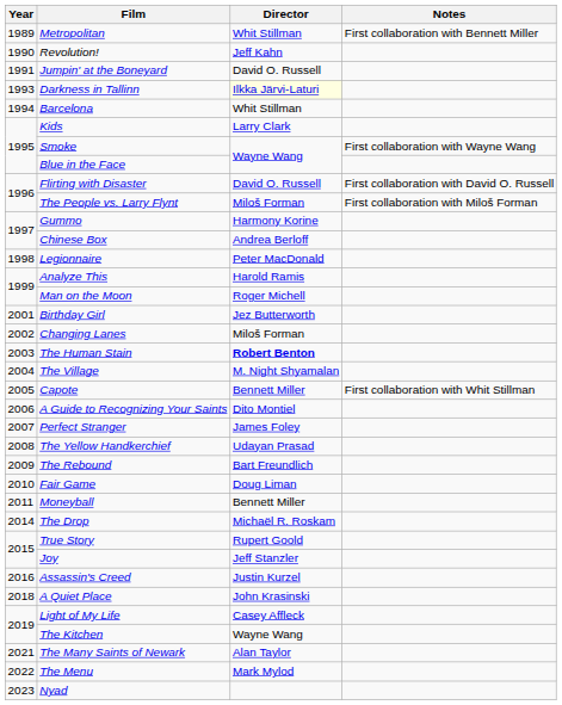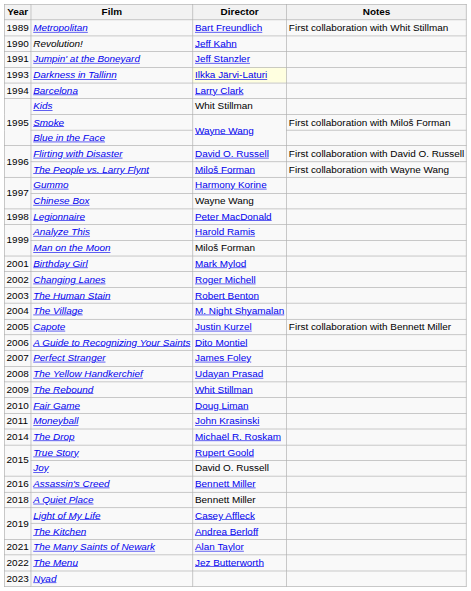 <table class="wikitable">
 <tr>
 <th>Year</th>
 <th>Film</th>
 <th>Director</th>
 <th>Notes</th>
 </tr>
 <tr>
 <td>1989</td>
 <td><em><a href='#'>Metropolitan</a></em></td>
-<td><a href='#'>Whit Stillman</a></td>
-<td>First collaboration with Bennett Miller</td>
+<td><a href='#'>Bart Freundlich</a></td>
+<td>First collaboration with Whit Stillman</td>
 </tr>
 <tr>
 <td>1990</td>
 <td><em>Revolution!</em></td>
 <td><a href='#'>Jeff Kahn</a></td>
 <td></td>
 </tr>
 <tr>
 <td>1991</td>
 <td><em><a href='#'>Jumpin' at the Boneyard</a></em></td>
-<td>David O. Russell</td>
+<td><a href='#'>Jeff Stanzler</a></td>
 <td></td>
 </tr>
 <tr>
 <td>1993</td>
 <td><em><a href='#'>Darkness in Tallinn</a></em></td>
 <td style="background: lightyellow;"><a href='#'>Ilkka Järvi-Laturi</a></td>
 <td></td>
 </tr>
 <tr>
 <td>1994</td>
 <td><em><a href='#'>Barcelona</a></em></td>
-<td>Whit Stillman</td>
+<td><a href='#'>Larry Clark</a></td>
 <td></td>
 </tr>
 <tr>
 <td rowspan=3>1995</td>
 <td><em><a href='#'>Kids</a></em></td>
-<td><a href='#'>Larry Clark</a></td>
+<td>Whit Stillman</td>
 <td></td>
 </tr>
 <tr>
 <td><em><a href='#'>Smoke</a></em></td>
 <td rowspan=2><a href='#'>Wayne Wang</a></td>
-<td>First collaboration with Wayne Wang</td>
+<td>First collaboration with Miloš Forman</td>
 </tr>
 <tr>
 <td><em><a href='#'>Blue in the Face</a></em></td>
 <td></td>
 </tr>
 <tr>
 <td rowspan=2>1996</td>
 <td><em><a href='#'>Flirting with Disaster</a></em></td>
 <td><a href='#'>David O. Russell</a></td>
 <td>First collaboration with David O. Russell</td>
 </tr>
 <tr>
 <td><em><a href='#'>The People vs. Larry Flynt</a></em></td>
 <td><a href='#'>Miloš Forman</a></td>
-<td>First collaboration with Miloš Forman</td>
+<td>First collaboration with Wayne Wang</td>
 </tr>
 <tr>
 <td rowspan=2>1997</td>
 <td><em><a href='#'>Gummo</a></em></td>
 <td><a href='#'>Harmony Korine</a></td>
 <td></td>
 </tr>
 <tr>
 <td><em><a href='#'>Chinese Box</a></em></td>
-<td><a href='#'>Andrea Berloff</a></td>
+<td>Wayne Wang</td>
 <td></td>
 </tr>
 <tr>
 <td>1998</td>
 <td><em><a href='#'>Legionnaire</a></em></td>
 <td><a href='#'>Peter MacDonald</a></td>
 <td></td>
 </tr>
 <tr>
 <td rowspan=2>1999</td>
 <td><em><a href='#'>Analyze This</a></em></td>
 <td><a href='#'>Harold Ramis</a></td>
 <td></td>
 </tr>
 <tr>
 <td><em><a href='#'>Man on the Moon</a></em></td>
-<td><a href='#'>Roger Michell</a></td>
+<td>Miloš Forman</td>
 <td></td>
 </tr>
 <tr>
 <td>2001</td>
 <td><em><a href='#'>Birthday Girl</a></em></td>
-<td><a href='#'>Jez Butterworth</a></td>
+<td><a href='#'>Mark Mylod</a></td>
 <td></td>
 </tr>
 <tr>
 <td>2002</td>
 <td><em><a href='#'>Changing Lanes</a></em></td>
-<td>Miloš Forman</td>
+<td><a href='#'>Roger Michell</a></td>
 <td></td>
 </tr>
 <tr>
 <td>2003</td>
 <td><em><a href='#'>The Human Stain</a></em></td>
-<td><strong><a href='#'>Robert Benton</a></strong></td>
+<td><a href='#'>Robert Benton</a></td>
 <td></td>
 </tr>
 <tr>
 <td>2004</td>
 <td><em><a href='#'>The Village</a></em></td>
 <td><a href='#'>M. Night Shyamalan</a></td>
 <td></td>
 </tr>
 <tr>
 <td>2005</td>
 <td><em><a href='#'>Capote</a></em></td>
-<td><a href='#'>Bennett Miller</a></td>
-<td>First collaboration with Whit Stillman</td>
+<td><a href='#'>Justin Kurzel</a></td>
+<td>First collaboration with Bennett Miller</td>
 </tr>
 <tr>
 <td>2006</td>
 <td><em><a href='#'>A Guide to Recognizing Your Saints</a></em></td>
 <td><a href='#'>Dito Montiel</a></td>
 <td></td>
 </tr>
 <tr>
 <td>2007</td>
 <td><em><a href='#'>Perfect Stranger</a></em></td>
 <td><a href='#'>James Foley</a></td>
 <td></td>
 </tr>
 <tr>
 <td>2008</td>
 <td><em><a href='#'>The Yellow Handkerchief</a></em></td>
 <td><a href='#'>Udayan Prasad</a></td>
 <td></td>
 </tr>
 <tr>
 <td>2009</td>
 <td><em><a href='#'>The Rebound</a></em></td>
-<td><a href='#'>Bart Freundlich</a></td>
+<td><a href='#'>Whit Stillman</a></td>
 <td></td>
 </tr>
 <tr>
 <td>2010</td>
 <td><em><a href='#'>Fair Game</a></em></td>
 <td><a href='#'>Doug Liman</a></td>
 <td></td>
 </tr>
 <tr>
 <td>2011</td>
 <td><em><a href='#'>Moneyball</a></em></td>
-<td>Bennett Miller</td>
+<td><a href='#'>John Krasinski</a></td>
 <td></td>
 </tr>
 <tr>
 <td>2014</td>
 <td><em><a href='#'>The Drop</a></em></td>
 <td><a href='#'>Michaël R. Roskam</a></td>
 <td></td>
 </tr>
 <tr>
 <td rowspan=2>2015</td>
 <td><em><a href='#'>True Story</a></em></td>
 <td><a href='#'>Rupert Goold</a></td>
 <td></td>
 </tr>
 <tr>
 <td><em><a href='#'>Joy</a></em></td>
-<td><a href='#'>Jeff Stanzler</a></td>
+<td>David O. Russell</td>
 <td></td>
 </tr>
 <tr>
 <td>2016</td>
 <td><em><a href='#'>Assassin's Creed</a></em></td>
-<td><a href='#'>Justin Kurzel</a></td>
+<td><a href='#'>Bennett Miller</a></td>
 <td></td>
 </tr>
 <tr>
 <td>2018</td>
 <td><em><a href='#'>A Quiet Place</a></em></td>
-<td><a href='#'>John Krasinski</a></td>
+<td>Bennett Miller</td>
 <td></td>
 </tr>
 <tr>
 <td rowspan=2>2019</td>
 <td><em><a href='#'>Light of My Life</a></em></td>
 <td><a href='#'>Casey Affleck</a></td>
 <td></td>
 </tr>
 <tr>
 <td><em><a href='#'>The Kitchen</a></em></td>
-<td>Wayne Wang</td>
+<td><a href='#'>Andrea Berloff</a></td>
 <td></td>
 </tr>
 <tr>
 <td>2021</td>
 <td><em><a href='#'>The Many Saints of Newark</a></em></td>
 <td><a href='#'>Alan Taylor</a></td>
 <td></td>
 </tr>
 <tr>
 <td>2022</td>
 <td><em><a href='#'>The Menu</a></em></td>
-<td><a href='#'>Mark Mylod</a></td>
+<td><a href='#'>Jez Butterworth</a></td>
 <td></td>
 </tr>
 <tr>
 <td>2023</td>
 <td><em><a href='#'>Nyad</a></em></td>
 <td></td>
 <td></td>
 </tr>
 </table>
